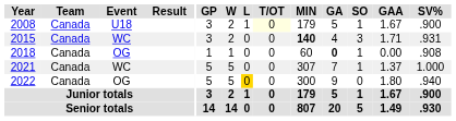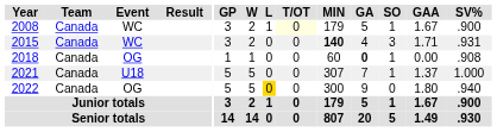 <table border="0" cellpadding="1" cellspacing="0" ID="Table3" style="text-align:center; width:40em">
 <tr ALIGN="center" bgcolor="#e0e0e0">
 <th>Year</th>
 <th>Team</th>
 <th>Event</th>
 <th>Result</th>
 <th rowspan="99" bgcolor="#ffffff"></th>
 <th>GP</th>
 <th>W</th>
 <th>L</th>
 <th>T/OT</th>
 <th>MIN</th>
 <th>GA</th>
 <th>SO</th>
 <th>GAA</th>
 <th>SV%</th>
 </tr>
 <tr ALIGN="center">
 <td><a href='#'>2008</a></td>
 <td><a href='#'>Canada</a></td>
-<td><a href='#'>U18</a></td>
+<td>WC</td>
 <td></td>
 <td>3</td>
 <td>2</td>
 <td>1</td>
 <td style="background: lightyellow;">0</td>
 <td>179</td>
 <td>5</td>
 <td>1</td>
 <td>1.67</td>
 <td>.900</td>
 </tr>
 <tr ALIGN="center" bgcolor="#f0f0f0">
 <td><a href='#'>2015</a></td>
 <td><a href='#'>Canada</a></td>
 <td><a href='#'>WC</a></td>
 <td></td>
 <td>3</td>
 <td>2</td>
 <td>0</td>
 <td>0</td>
 <td><strong>140</strong></td>
 <td>4</td>
 <td>3</td>
 <td>1.71</td>
 <td>.931</td>
 </tr>
 <tr ALIGN="center">
 <td><a href='#'>2018</a></td>
 <td>Canada</td>
 <td><a href='#'>OG</a></td>
 <td></td>
 <td>1</td>
 <td>1</td>
 <td>0</td>
 <td>0</td>
 <td>60</td>
 <td><strong>0</strong></td>
 <td>1</td>
 <td>0.00</td>
 <td>.908</td>
 </tr>
 <tr ALIGN="center" bgcolor="#f0f0f0">
 <td><a href='#'>2021</a></td>
 <td>Canada</td>
-<td>WC</td>
+<td><a href='#'>U18</a></td>
 <td></td>
 <td>5</td>
 <td>5</td>
 <td>0</td>
 <td>0</td>
 <td>307</td>
 <td>7</td>
 <td>1</td>
 <td>1.37</td>
 <td>1.000</td>
 </tr>
 <tr ALIGN="center">
 <td><a href='#'>2022</a></td>
 <td>Canada</td>
 <td>OG</td>
 <td></td>
 <td>5</td>
 <td>5</td>
 <td style="background: gold;">0</td>
 <td>0</td>
 <td>300</td>
 <td>9</td>
 <td>0</td>
 <td>1.80</td>
 <td>.940</td>
 </tr>
 <tr ALIGN="center" bgcolor="#e0e0e0">
 <th colspan=4>Junior totals</th>
 <th>3</th>
 <th>2</th>
 <th>1</th>
 <th>0</th>
 <th>179</th>
 <th>5</th>
 <th>1</th>
 <th>1.67</th>
 <th>.900</th>
 </tr>
 <tr ALIGN="center" bgcolor="#e0e0e0">
 <th colspan=4>Senior totals</th>
 <th>14</th>
 <th>14</th>
 <th>0</th>
 <th>0</th>
 <th>807</th>
 <th>20</th>
 <th>5</th>
 <th>1.49</th>
 <th>.930</th>
 </tr>
 </table>
